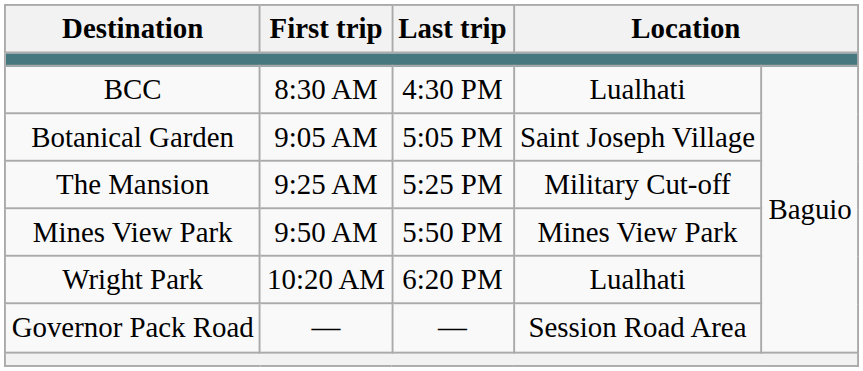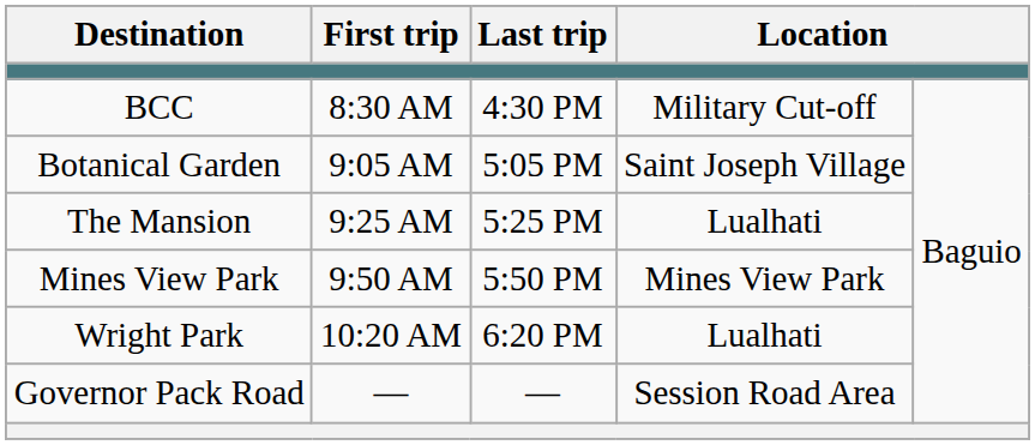 <table class="wikitable collapsible" style="font-size: 95%; text-align:center;">
 <tr>
 <th>Destination</th>
 <th>First trip</th>
 <th>Last trip</th>
 <th colspan="2">Location</th>
 </tr>
 <tr style = "background:#46787f; height: 2pt">
 <td colspan="5"></td>
 </tr>
 <tr>
 <td>BCC</td>
 <td>8:30 AM</td>
 <td>4:30 PM</td>
-<td>Lualhati</td>
+<td>Military Cut-off</td>
 <td rowspan="6">Baguio</td>
 </tr>
 <tr>
 <td>Botanical Garden</td>
 <td>9:05 AM</td>
 <td>5:05 PM</td>
 <td>Saint Joseph Village</td>
 </tr>
 <tr>
 <td>The Mansion</td>
 <td>9:25 AM</td>
 <td>5:25 PM</td>
-<td>Military Cut-off</td>
+<td>Lualhati</td>
 </tr>
 <tr>
 <td>Mines View Park</td>
 <td>9:50 AM</td>
 <td>5:50 PM</td>
 <td>Mines View Park</td>
 </tr>
 <tr>
 <td>Wright Park</td>
 <td>10:20 AM</td>
 <td>6:20 PM</td>
 <td>Lualhati</td>
 </tr>
 <tr>
 <td>Governor Pack Road</td>
 <td>—</td>
 <td>—</td>
 <td>Session Road Area</td>
 </tr>
 <tr>
 <th colspan="5"></th>
 </tr>
 </table>
